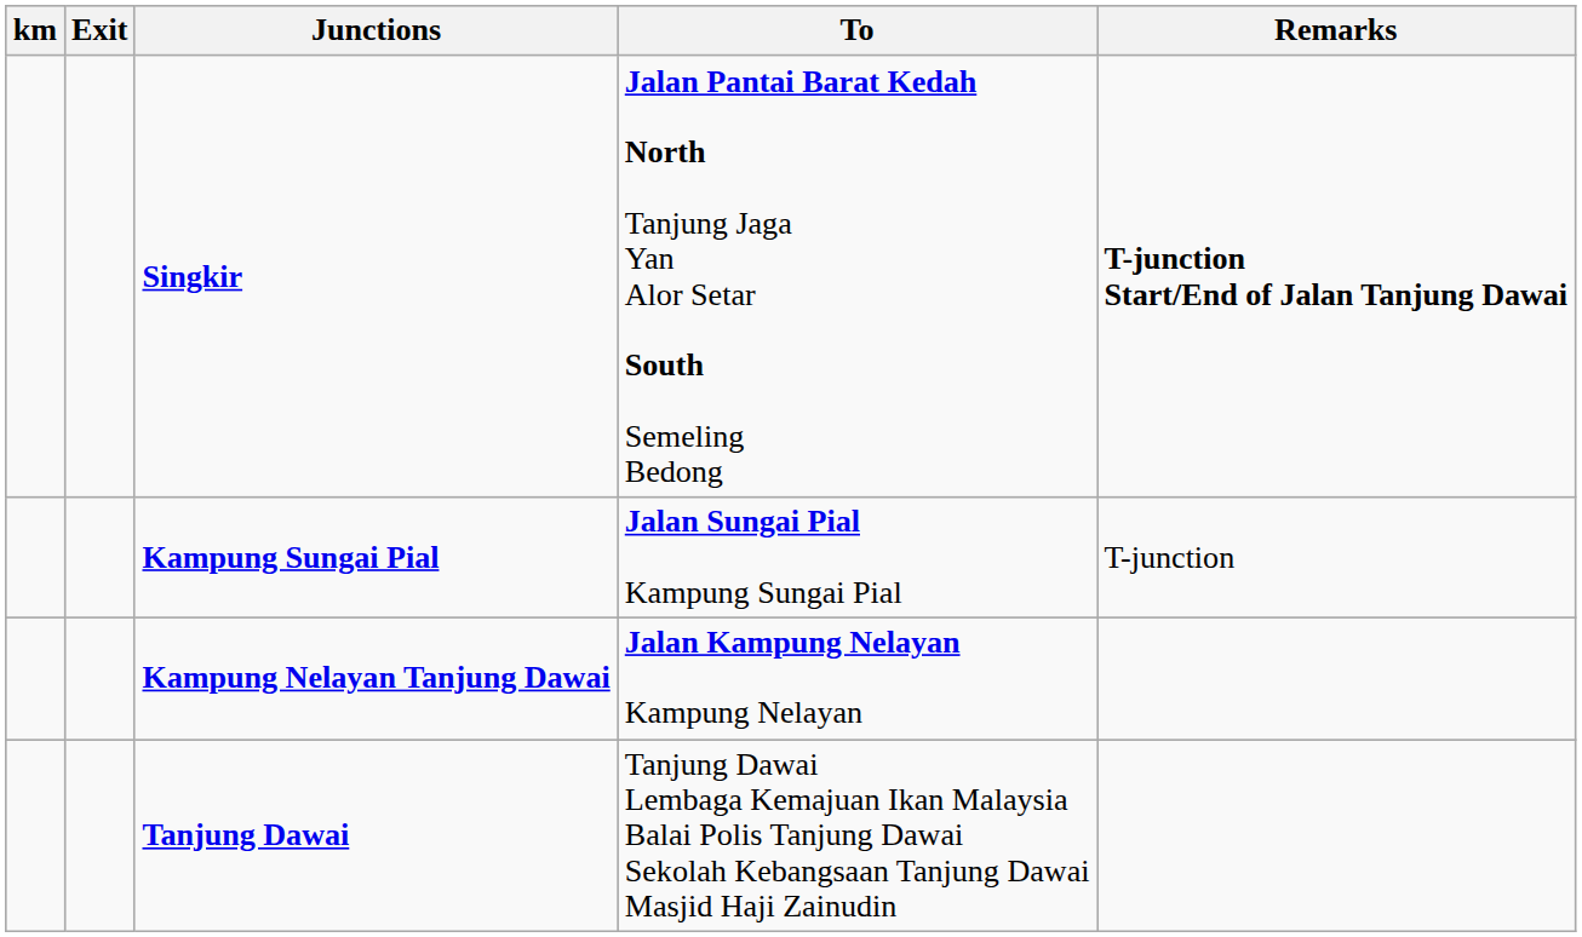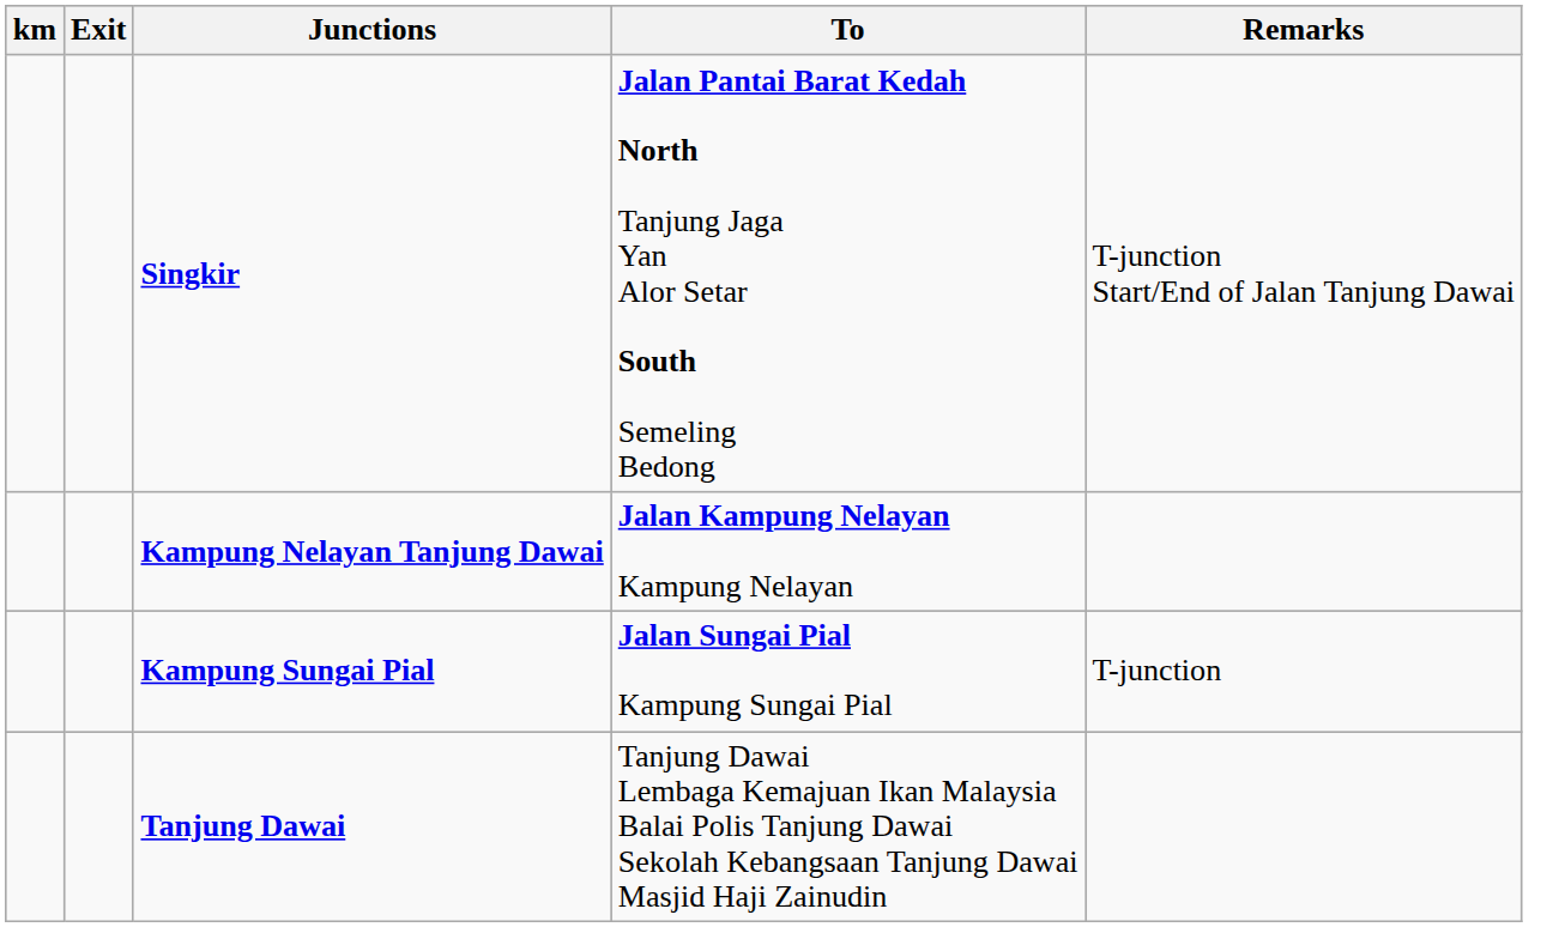 <table class="wikitable">
 <tr>
 <th>km</th>
 <th>Exit</th>
 <th>Junctions</th>
 <th>To</th>
 <th>Remarks</th>
 </tr>
 <tr>
 <td></td>
 <td></td>
 <td><strong><a href='#'>Singkir</a></strong></td>
 <td><strong><a href='#'>Jalan Pantai Barat Kedah</a></strong><br><br><strong>North</strong><br><br>Tanjung Jaga<br>Yan<br>Alor Setar<br><br><strong>South</strong><br><br>Semeling<br>Bedong</td>
-<td><strong>T-junction<br>Start/End of Jalan Tanjung Dawai</strong></td>
+<td>T-junction<br>Start/End of Jalan Tanjung Dawai</td>
+</tr>
+<tr>
+<td></td>
+<td></td>
+<td><strong><a href='#'>Kampung Nelayan Tanjung Dawai</a></strong></td>
+<td><strong><a href='#'>Jalan Kampung Nelayan</a></strong><br><br>Kampung Nelayan</td>
+<td></td>
 </tr>
 <tr>
 <td></td>
 <td></td>
 <td><strong><a href='#'>Kampung Sungai Pial</a></strong></td>
 <td><strong><a href='#'>Jalan Sungai Pial</a></strong><br><br> Kampung Sungai Pial</td>
 <td>T-junction</td>
 </tr>
 <tr>
 <td></td>
 <td></td>
-<td><strong><a href='#'>Kampung Nelayan Tanjung Dawai</a></strong></td>
-<td><strong><a href='#'>Jalan Kampung Nelayan</a></strong><br><br>Kampung Nelayan</td>
-<td></td>
-</tr>
-<tr>
-<td></td>
-<td></td>
 <td><strong><a href='#'>Tanjung Dawai</a></strong></td>
 <td>Tanjung Dawai<br>Lembaga Kemajuan Ikan Malaysia<br>Balai Polis Tanjung Dawai<br>Sekolah Kebangsaan Tanjung Dawai<br>Masjid Haji Zainudin<br>         </td>
 <td></td>
 </tr>
 </table>
